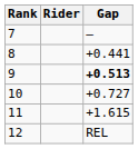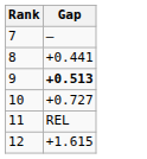 <table class="wikitable" style="font-size:95%" style="text-align:center; width:35em;">
 <tr>
 <th>Rank</th>
-<th>Rider</th>
 <th>Gap</th>
 </tr>
 <tr>
 <td>7</td>
-<td align=left></td>
 <td>–</td>
 </tr>
 <tr>
 <td>8</td>
-<td align=left></td>
 <td>+0.441</td>
 </tr>
 <tr>
 <td>9</td>
-<td align=left></td>
 <td><strong>+0.513</strong></td>
 </tr>
 <tr>
 <td>10</td>
-<td align=left></td>
 <td>+0.727</td>
 </tr>
 <tr>
 <td>11</td>
-<td align=left></td>
-<td>+1.615</td>
+<td>REL</td>
 </tr>
 <tr>
 <td>12</td>
-<td align=left></td>
-<td>REL</td>
+<td>+1.615</td>
 </tr>
 </table>
